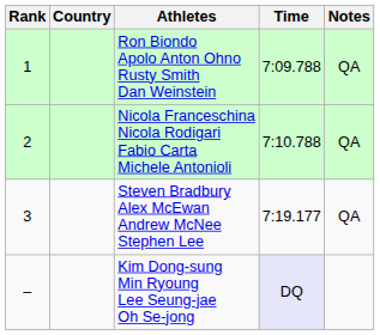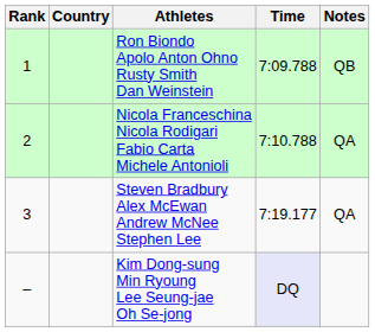 <table class="wikitable sortable" style="text-align:center">
 <tr>
 <th>Rank</th>
 <th>Country</th>
 <th>Athletes</th>
 <th>Time</th>
 <th>Notes</th>
 </tr>
 <tr bgcolor=ccffcc>
 <td>1</td>
 <td align=left></td>
 <td align=left><a href='#'>Ron Biondo</a> <br> <a href='#'>Apolo Anton Ohno</a> <br> <a href='#'>Rusty Smith</a> <br> <a href='#'>Dan Weinstein</a></td>
 <td>7:09.788</td>
-<td>QA</td>
+<td>QB</td>
 </tr>
 <tr bgcolor=ccffcc>
 <td>2</td>
 <td align=left></td>
 <td align=left><a href='#'>Nicola Franceschina</a> <br> <a href='#'>Nicola Rodigari</a> <br> <a href='#'>Fabio Carta</a> <br> <a href='#'>Michele Antonioli</a></td>
 <td>7:10.788</td>
 <td>QA</td>
 </tr>
 <tr>
 <td>3</td>
 <td align=left></td>
 <td align=left><a href='#'>Steven Bradbury</a> <br> <a href='#'>Alex McEwan</a> <br> <a href='#'>Andrew McNee</a> <br> <a href='#'>Stephen Lee</a></td>
 <td>7:19.177</td>
 <td>QA</td>
 </tr>
 <tr>
 <td>–</td>
 <td align=left></td>
 <td align=left><a href='#'>Kim Dong-sung</a> <br> <a href='#'>Min Ryoung</a> <br> <a href='#'>Lee Seung-jae</a> <br> <a href='#'>Oh Se-jong</a></td>
 <td style="background: lavender;">DQ</td>
 <td></td>
 </tr>
 </table>
